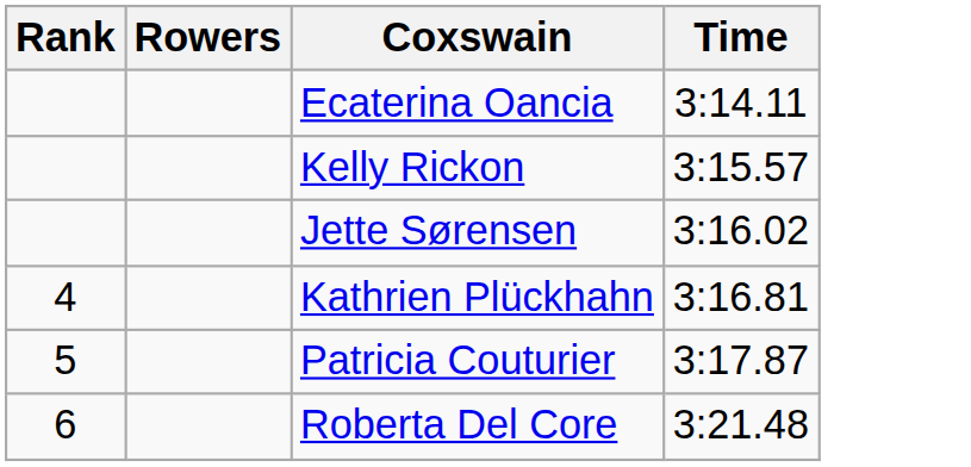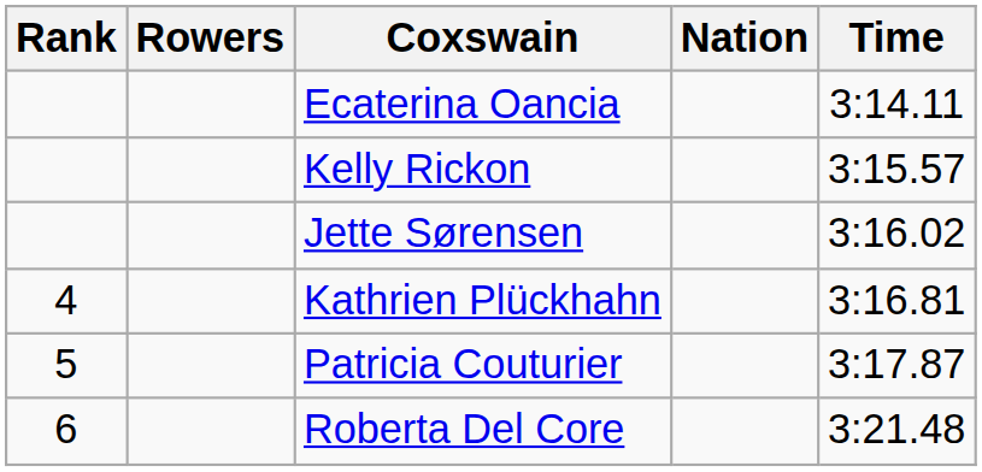 <table class="wikitable sortable" style="text-align:center">
 <tr>
 <th>Rank</th>
 <th>Rowers</th>
 <th>Coxswain</th>
+<th>Nation</th>
 <th>Time</th>
 </tr>
 <tr>
 <td></td>
 <td align=left data-sort-value="Badea, Ioana"></td>
 <td align=left data-sort-value="Oancia, Ecaterina"><a href='#'>Ecaterina Oancia</a></td>
+<td align=left></td>
 <td>3:14.11</td>
 </tr>
 <tr>
 <td></td>
 <td align=left data-sort-value="Gilder, Ginny"></td>
 <td align=left data-sort-value="Rickon, Kelly"><a href='#'>Kelly Rickon</a></td>
+<td align=left></td>
 <td>3:15.57</td>
 </tr>
 <tr>
 <td></td>
 <td align=left data-sort-value="Eriksen, Hanne"></td>
 <td align=left data-sort-value="Sørensen, Jette"><a href='#'>Jette Sørensen</a></td>
+<td align=left></td>
 <td>3:16.02</td>
 </tr>
 <tr>
 <td>4</td>
 <td align=left data-sort-value="Dickmann, Anne"></td>
 <td align=left data-sort-value="Plückhahn, Kathrien"><a href='#'>Kathrien Plückhahn</a></td>
+<td align=left></td>
 <td>3:16.81</td>
 </tr>
 <tr>
 <td>5</td>
 <td align=left data-sort-value="Dubedat-Briero, Lydie"></td>
 <td align=left data-sort-value="Couturier, Patricia"><a href='#'>Patricia Couturier</a></td>
+<td align=left></td>
 <td>3:17.87</td>
 </tr>
 <tr>
 <td>6</td>
 <td align=left data-sort-value="Borio, Alessandra"></td>
 <td align=left data-sort-value="Del Core, Roberta"><a href='#'>Roberta Del Core</a></td>
+<td align=left></td>
 <td>3:21.48</td>
 </tr>
 </table>
